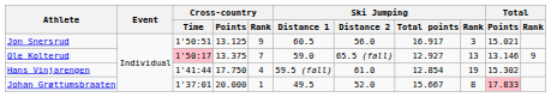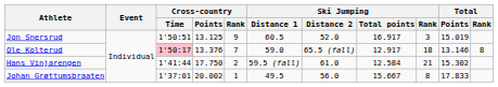 <table class="wikitable" style="font-size:90%">
 <tr>
 <th rowspan="2">Athlete</th>
 <th rowspan="2">Event</th>
 <th colspan="3">Cross-country</th>
 <th colspan="4">Ski Jumping</th>
 <th colspan="2">Total</th>
 </tr>
 <tr>
 <th>Time</th>
 <th>Points</th>
 <th>Rank</th>
 <th>Distance 1</th>
 <th>Distance 2</th>
 <th>Total points</th>
 <th>Rank</th>
 <th>Points</th>
 <th>Rank</th>
 </tr>
 <tr>
 <td><a href='#'>Jon Snersrud</a></td>
 <td rowspan="4">Individual</td>
 <td align="center">1'50:51</td>
 <td align="center">13.125</td>
 <td align="center">9</td>
 <td align="center">60.5</td>
-<td align="center">56.0</td>
+<td align="center">52.0</td>
 <td align="center">16.917</td>
 <td align="center">3</td>
-<td align="center">15.021</td>
+<td align="center">15.019</td>
 <td align="center"></td>
 </tr>
 <tr>
 <td><a href='#'>Ole Kolterud</a></td>
 <td align="center" style="background: pink;">1'50:17</td>
-<td align="center">13.375</td>
+<td align="center">13.376</td>
 <td align="center">7</td>
 <td align="center">59.0</td>
 <td align="center">65.5 <em>(fall)</em></td>
-<td align="center">12.927</td>
-<td align="center">13</td>
+<td align="center">12.917</td>
+<td align="center">18</td>
 <td align="center">13.146</td>
-<td align="center">9</td>
+<td align="center">8</td>
 </tr>
 <tr>
 <td><a href='#'>Hans Vinjarengen</a></td>
 <td align="center">1'41:44</td>
 <td align="center">17.750</td>
-<td align="center">4</td>
+<td align="center">2</td>
 <td align="center">59.5 <em>(fall)</em></td>
 <td align="center">61.0</td>
-<td align="center">12.854</td>
-<td align="center">19</td>
+<td align="center">12.584</td>
+<td align="center">21</td>
 <td align="center">15.302</td>
 <td align="center"></td>
 </tr>
 <tr>
 <td><a href='#'>Johan Grøttumsbraaten</a></td>
 <td align="center">1'37:01</td>
-<td align="center">20.000</td>
+<td align="center">20.002</td>
 <td align="center">1</td>
 <td align="center">49.5</td>
-<td align="center">52.0</td>
+<td align="center">56.0</td>
 <td align="center">15.667</td>
 <td align="center">8</td>
-<td align="center" style="background: pink;">17.833</td>
+<td align="center">17.833</td>
 <td align="center"></td>
 </tr>
 </table>
